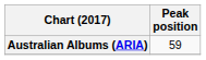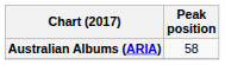 <table class="wikitable sortable plainrowheaders" style="text-align:center">
 <tr>
 <th scope="col">Chart (2017)</th>
 <th scope="col">Peak<br>position</th>
 </tr>
 <tr>
 <th scope="row">Australian Albums (<a href='#'>ARIA</a>)</th>
-<td>59</td>
+<td>58</td>
 </tr>
 <tr>
 </tr>
 </table>
